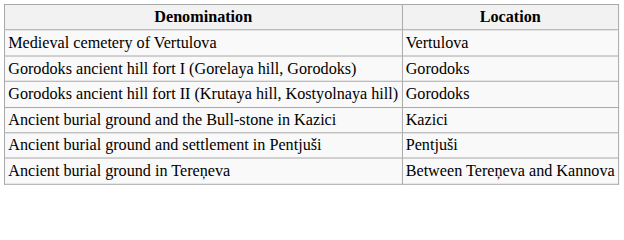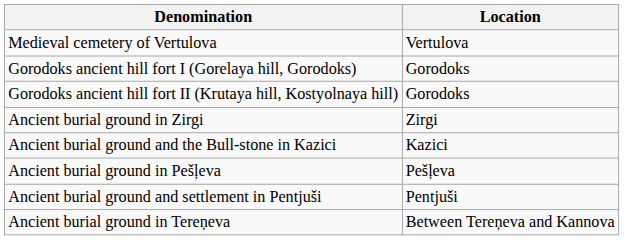 <table class="wikitable">
 <tr>
 <th>Denomination</th>
 <th>Location</th>
 </tr>
 <tr>
 <td>Medieval cemetery of Vertulova</td>
 <td>Vertulova</td>
 </tr>
 <tr>
 <td>Gorodoks ancient hill fort I (Gorelaya hill, Gorodoks)</td>
 <td>Gorodoks</td>
 </tr>
 <tr>
 <td>Gorodoks ancient hill fort II (Krutaya hill, Kostyolnaya hill)</td>
 <td>Gorodoks</td>
 </tr>
 <tr>
+<td>Ancient burial ground in Zirgi</td>
+<td>Zirgi</td>
+</tr>
+<tr>
 <td>Ancient burial ground and the Bull-stone in Kazici</td>
 <td>Kazici</td>
+</tr>
+<tr>
+<td>Ancient burial ground in Pešļeva</td>
+<td>Pešļeva</td>
 </tr>
 <tr>
 <td>Ancient burial ground and settlement in Pentjuši</td>
 <td>Pentjuši</td>
 </tr>
 <tr>
 <td>Ancient burial ground in Tereņeva</td>
 <td>Between Tereņeva and Kannova</td>
 </tr>
 </table>
